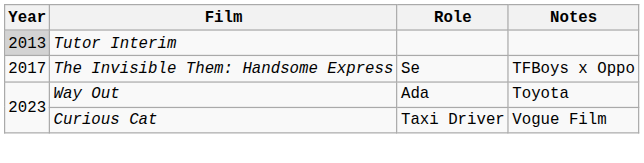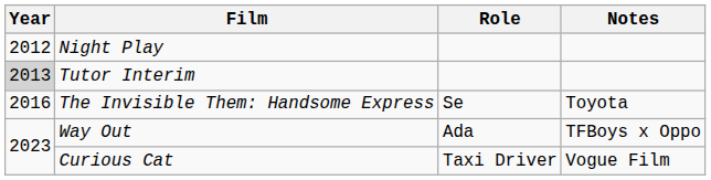 <table class="wikitable">
 <tr>
 <th>Year</th>
 <th>Film</th>
 <th>Role</th>
 <th>Notes</th>
 </tr>
 <tr>
+<td>2012</td>
+<td><em>Night Play</em></td>
+<td></td>
+<td></td>
+</tr>
+<tr>
 <td style="background: lightgrey;">2013</td>
 <td><em>Tutor Interim</em></td>
 <td></td>
 <td></td>
 </tr>
 <tr>
-<td>2017</td>
+<td>2016</td>
 <td><em>The Invisible Them: Handsome Express</em></td>
 <td>Se</td>
-<td>TFBoys x Oppo </td>
+<td>Toyota </td>
 </tr>
 <tr>
 <td rowspan="2">2023</td>
 <td><em>Way Out</em></td>
 <td>Ada</td>
-<td>Toyota </td>
+<td>TFBoys x Oppo </td>
 </tr>
 <tr>
 <td><em>Curious Cat</em></td>
 <td>Taxi Driver</td>
 <td>Vogue Film </td>
 </tr>
 </table>
